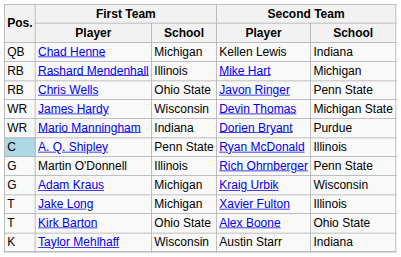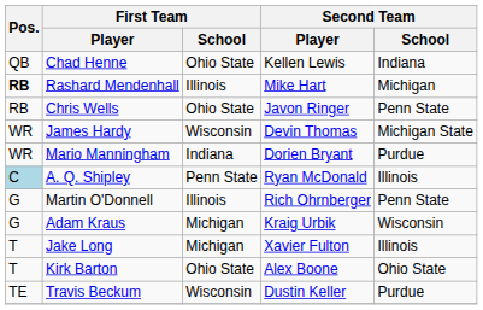 <table class="wikitable">
 <tr>
 <th rowspan="2" align="center">Pos.</th>
 <th colspan="2" align="center">First Team</th>
 <th colspan="2" align="center">Second Team</th>
 </tr>
 <tr>
 <th>Player</th>
 <th>School</th>
 <th>Player</th>
 <th>School</th>
 </tr>
 <tr>
 <td>QB</td>
 <td><a href='#'>Chad Henne</a></td>
-<td>Michigan</td>
+<td>Ohio State</td>
 <td>Kellen Lewis</td>
 <td>Indiana</td>
 </tr>
 <tr>
-<td>RB</td>
+<td><strong>RB</strong></td>
 <td><a href='#'>Rashard Mendenhall</a></td>
 <td>Illinois</td>
 <td><a href='#'>Mike Hart</a></td>
 <td>Michigan</td>
 </tr>
 <tr>
 <td>RB</td>
 <td><a href='#'>Chris Wells</a></td>
 <td>Ohio State</td>
 <td><a href='#'>Javon Ringer</a></td>
 <td>Penn State</td>
 </tr>
 <tr>
 <td>WR</td>
 <td><a href='#'>James Hardy</a></td>
 <td>Wisconsin</td>
 <td><a href='#'>Devin Thomas</a></td>
 <td>Michigan State</td>
 </tr>
 <tr>
 <td>WR</td>
 <td><a href='#'>Mario Manningham</a></td>
 <td>Indiana</td>
 <td><a href='#'>Dorien Bryant</a></td>
 <td>Purdue</td>
 </tr>
 <tr>
 <td style="background: lightblue;">C</td>
 <td><a href='#'>A. Q. Shipley</a></td>
 <td>Penn State</td>
 <td><a href='#'>Ryan McDonald</a></td>
 <td>Illinois</td>
 </tr>
 <tr>
 <td>G</td>
 <td>Martin O'Donnell</td>
 <td>Illinois</td>
 <td><a href='#'>Rich Ohrnberger</a></td>
 <td>Penn State</td>
 </tr>
 <tr>
 <td>G</td>
 <td><a href='#'>Adam Kraus</a></td>
 <td>Michigan</td>
 <td><a href='#'>Kraig Urbik</a></td>
 <td>Wisconsin</td>
 </tr>
 <tr>
 <td>T</td>
 <td><a href='#'>Jake Long</a></td>
 <td>Michigan</td>
 <td><a href='#'>Xavier Fulton</a></td>
 <td>Illinois</td>
 </tr>
 <tr>
 <td>T</td>
 <td><a href='#'>Kirk Barton</a></td>
 <td>Ohio State</td>
 <td><a href='#'>Alex Boone</a></td>
 <td>Ohio State</td>
 </tr>
 <tr>
-<td>K</td>
-<td><a href='#'>Taylor Mehlhaff</a></td>
+<td>TE</td>
+<td><a href='#'>Travis Beckum</a></td>
 <td>Wisconsin</td>
-<td>Austin Starr</td>
-<td>Indiana</td>
+<td><a href='#'>Dustin Keller</a></td>
+<td>Purdue</td>
 </tr>
 <tr>
 </tr>
 </table>
